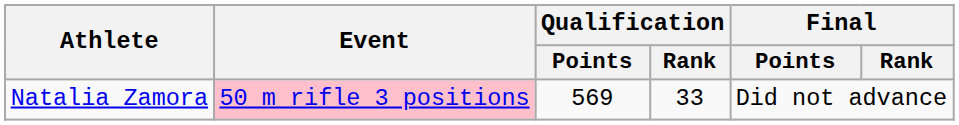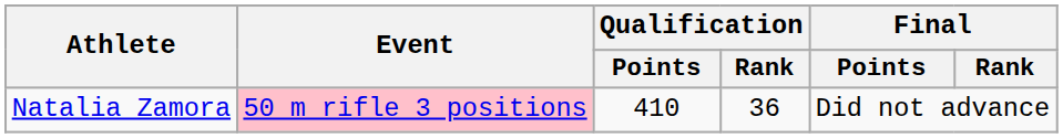 <table class="wikitable" style="font-size:90%">
 <tr>
 <th rowspan="2">Athlete</th>
 <th rowspan="2">Event</th>
 <th colspan=2>Qualification</th>
 <th colspan=2>Final</th>
 </tr>
 <tr style="font-size:95%">
 <th>Points</th>
 <th>Rank</th>
 <th>Points</th>
 <th>Rank</th>
 </tr>
 <tr align=center>
 <td align=left><a href='#'>Natalia Zamora</a></td>
 <td align=left style="background: pink;"><a href='#'>50 m rifle 3 positions</a></td>
-<td>569</td>
-<td>33</td>
+<td>410</td>
+<td>36</td>
 <td colspan=2>Did not advance</td>
 </tr>
 </table>
